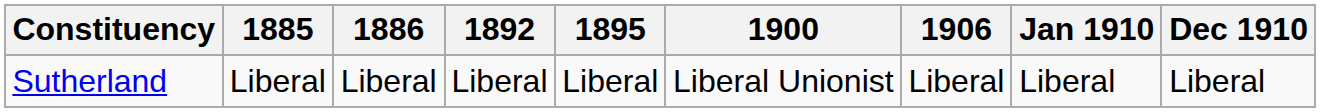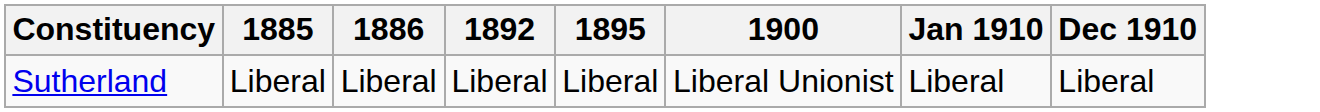 <table class="wikitable">
 <tr>
 <th>Constituency</th>
 <th>1885</th>
 <th>1886</th>
 <th>1892</th>
 <th>1895</th>
 <th>1900</th>
-<th>1906</th>
 <th>Jan 1910</th>
 <th>Dec 1910</th>
 </tr>
 <tr>
 <td><a href='#'>Sutherland</a></td>
 <td bgcolor=>Liberal</td>
 <td bgcolor=>Liberal</td>
 <td bgcolor=>Liberal</td>
 <td bgcolor=>Liberal</td>
 <td bgcolor=>Liberal Unionist</td>
 <td bgcolor=>Liberal</td>
 <td bgcolor=>Liberal</td>
-<td bgcolor=>Liberal</td>
 </tr>
 </table>
